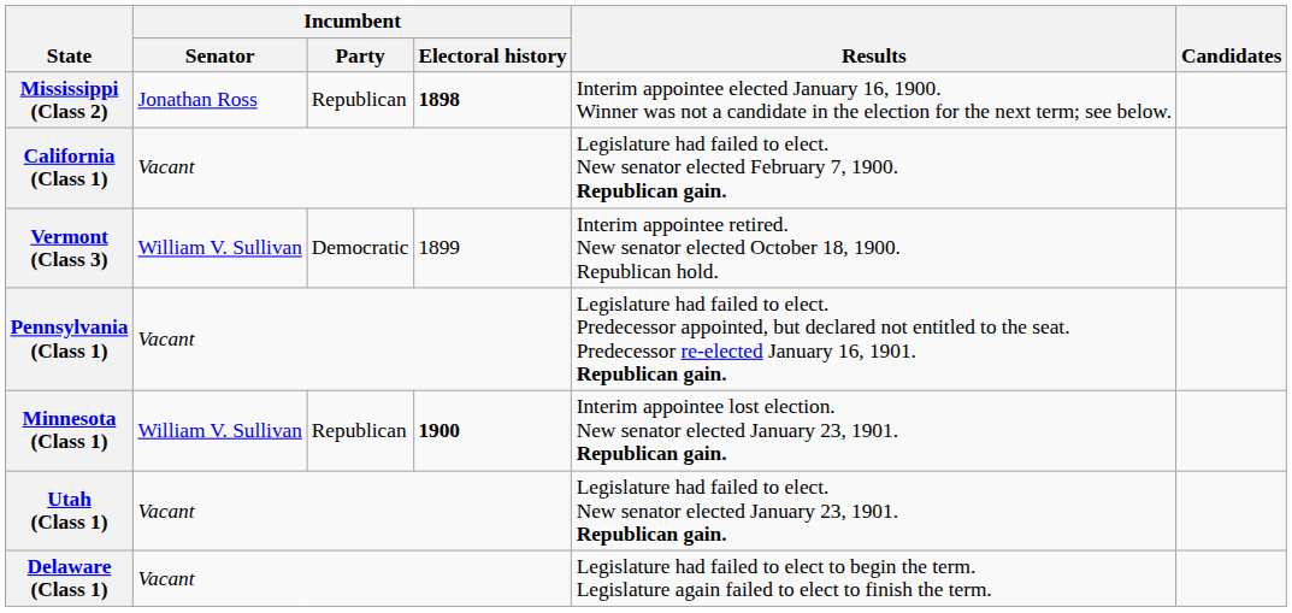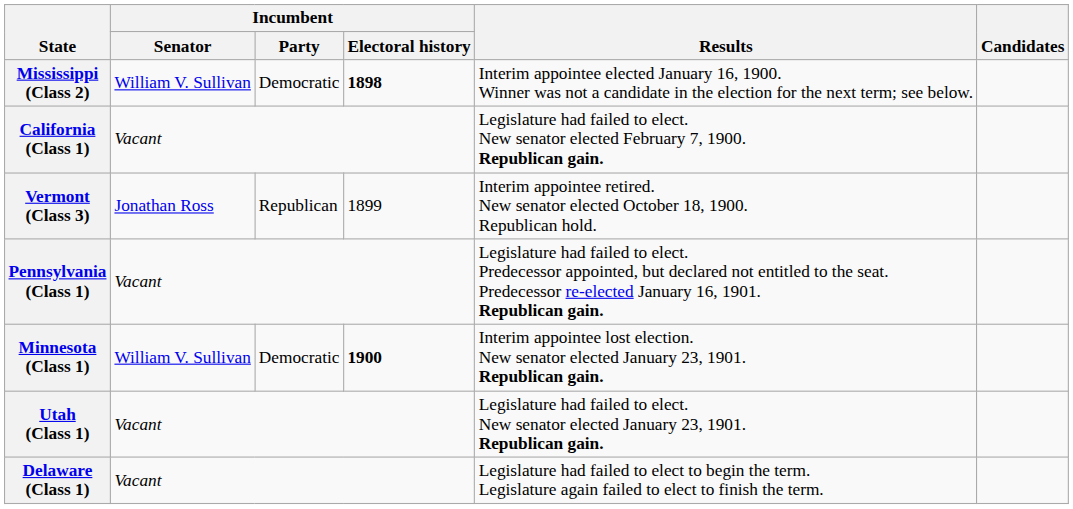 <table class=wikitable>
 <tr valign=bottom>
 <th rowspan=2>State</th>
 <th colspan=3>Incumbent</th>
 <th rowspan=2>Results</th>
 <th rowspan=2>Candidates</th>
 </tr>
 <tr valign=bottom>
 <th>Senator</th>
 <th>Party</th>
 <th>Electoral history</th>
 </tr>
 <tr>
 <th><a href='#'>Mississippi</a><br>(Class 2)</th>
-<td><a href='#'>Jonathan Ross</a></td>
-<td>Republican</td>
+<td><a href='#'>William V. Sullivan</a></td>
+<td>Democratic</td>
 <td><strong>1898 </strong></td>
 <td>Interim appointee elected January 16, 1900.<br>Winner was not a candidate in the election for the next term; see below.</td>
 <td nowrap></td>
 </tr>
 <tr>
 <th><a href='#'>California</a><br>(Class 1)</th>
 <td colspan=3><em>Vacant</em></td>
 <td>Legislature had failed to elect.<br>New senator elected February 7, 1900.<br><strong>Republican gain.</strong></td>
 <td nowrap></td>
 </tr>
 <tr>
 <th><a href='#'>Vermont</a><br>(Class 3)</th>
-<td><a href='#'>William V. Sullivan</a></td>
-<td>Democratic</td>
+<td><a href='#'>Jonathan Ross</a></td>
+<td>Republican</td>
 <td>1899 </td>
 <td>Interim appointee retired.<br>New senator elected October 18, 1900.<br>Republican hold.</td>
 <td nowrap></td>
 </tr>
 <tr>
 <th><a href='#'>Pennsylvania</a><br>(Class 1)</th>
 <td colspan=3><em>Vacant</em></td>
 <td>Legislature had failed to elect.<br>Predecessor appointed, but declared not entitled to the seat.<br>Predecessor <a href='#'>re-elected</a> January 16, 1901.<br><strong>Republican gain.</strong></td>
 <td nowrap></td>
 </tr>
 <tr>
 <th><a href='#'>Minnesota</a><br>(Class 1)</th>
 <td><a href='#'>William V. Sullivan</a></td>
-<td>Republican</td>
+<td>Democratic</td>
 <td><strong>1900 </strong></td>
 <td>Interim appointee lost election.<br>New senator elected January 23, 1901.<br><strong>Republican gain.</strong></td>
 <td nowrap></td>
 </tr>
 <tr>
 <th><a href='#'>Utah</a><br>(Class 1)</th>
 <td colspan=3><em>Vacant</em></td>
 <td>Legislature had failed to elect.<br>New senator elected January 23, 1901.<br><strong>Republican gain.</strong></td>
 <td nowrap></td>
 </tr>
 <tr>
 <th><a href='#'>Delaware</a><br>(Class 1)</th>
 <td colspan=3><em>Vacant</em></td>
 <td>Legislature had failed to elect to begin the term.<br>Legislature again failed to elect to finish the term.</td>
 <td nowrap></td>
 </tr>
 </table>
